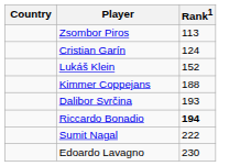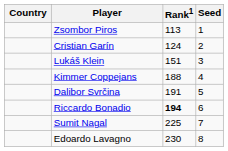 <table class="sortable wikitable">
 <tr>
 <th width="70">Country</th>
 <th width="175">Player</th>
 <th>Rank<sup>1</sup></th>
+<th>Seed</th>
 </tr>
 <tr>
 <td></td>
 <td><a href='#'>Zsombor Piros</a></td>
 <td>113</td>
+<td>1</td>
 </tr>
 <tr>
 <td></td>
 <td><a href='#'>Cristian Garín</a></td>
 <td>124</td>
+<td>2</td>
 </tr>
 <tr>
 <td></td>
 <td><a href='#'>Lukáš Klein</a></td>
-<td>152</td>
+<td>151</td>
+<td>3</td>
 </tr>
 <tr>
 <td></td>
 <td><a href='#'>Kimmer Coppejans</a></td>
 <td>188</td>
+<td>4</td>
 </tr>
 <tr>
 <td></td>
 <td><a href='#'>Dalibor Svrčina</a></td>
-<td>193</td>
+<td>191</td>
+<td>5</td>
 </tr>
 <tr>
 <td></td>
 <td><a href='#'>Riccardo Bonadio</a></td>
 <td><strong>194</strong></td>
+<td>6</td>
 </tr>
 <tr>
 <td></td>
 <td><a href='#'>Sumit Nagal</a></td>
-<td>222</td>
+<td>225</td>
+<td>7</td>
 </tr>
 <tr>
 <td></td>
 <td>Edoardo Lavagno</td>
 <td>230</td>
+<td>8</td>
 </tr>
 </table>
